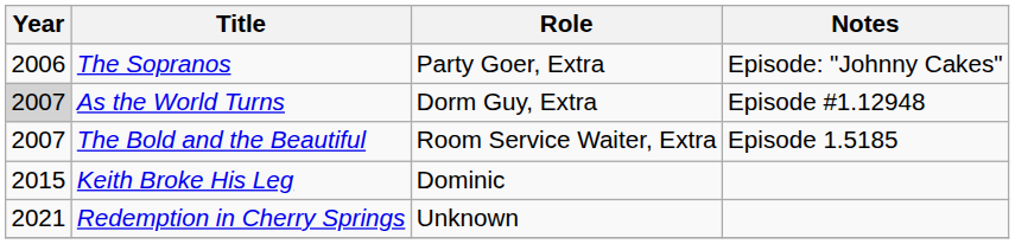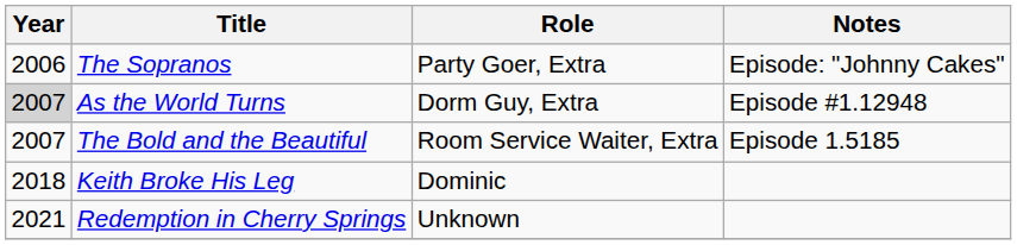 <table class="wikitable sortable">
 <tr>
 <th>Year</th>
 <th>Title</th>
 <th>Role</th>
 <th class="unsortable">Notes</th>
 </tr>
 <tr>
 <td>2006</td>
 <td><em><a href='#'>The Sopranos</a></em></td>
 <td>Party Goer, Extra</td>
 <td>Episode: "Johnny Cakes"</td>
 </tr>
 <tr>
 <td style="background: lightgrey;">2007</td>
 <td><em><a href='#'>As the World Turns</a></em></td>
 <td>Dorm Guy, Extra</td>
 <td>Episode #1.12948</td>
 </tr>
 <tr>
 <td>2007</td>
 <td><em><a href='#'>The Bold and the Beautiful</a></em></td>
 <td>Room Service Waiter, Extra</td>
 <td>Episode 1.5185</td>
 </tr>
 <tr>
-<td>2015</td>
+<td>2018</td>
 <td><em><a href='#'>Keith Broke His Leg</a></em></td>
 <td>Dominic</td>
 <td></td>
 </tr>
 <tr>
 <td>2021</td>
 <td><em><a href='#'>Redemption in Cherry Springs</a></em></td>
 <td>Unknown</td>
 <td></td>
 </tr>
 <tr>
 </tr>
 </table>
